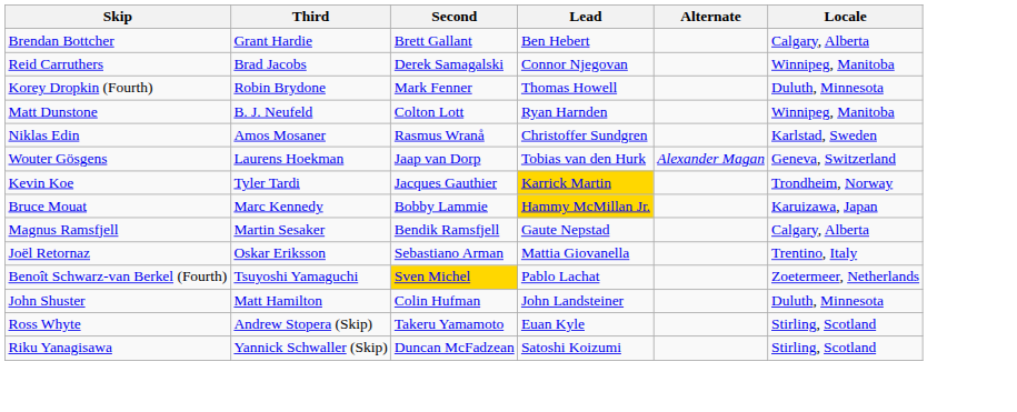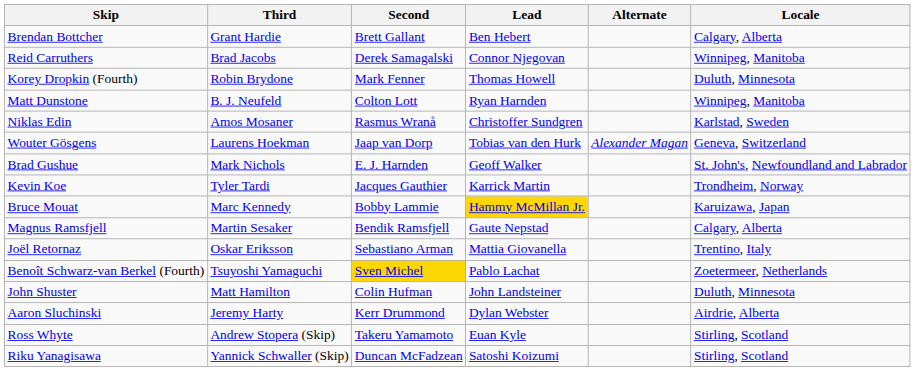 <table class=wikitable>
 <tr>
 <th scope="col">Skip</th>
 <th scope="col">Third</th>
 <th scope="col">Second</th>
 <th scope="col">Lead</th>
 <th scope="col">Alternate</th>
 <th scope="col">Locale</th>
 </tr>
 <tr>
 <td><a href='#'>Brendan Bottcher</a></td>
 <td><a href='#'>Grant Hardie</a></td>
 <td><a href='#'>Brett Gallant</a></td>
 <td><a href='#'>Ben Hebert</a></td>
 <td></td>
 <td> <a href='#'>Calgary</a>, <a href='#'>Alberta</a></td>
 </tr>
 <tr>
 <td><a href='#'>Reid Carruthers</a></td>
 <td><a href='#'>Brad Jacobs</a></td>
 <td><a href='#'>Derek Samagalski</a></td>
 <td><a href='#'>Connor Njegovan</a></td>
 <td></td>
 <td> <a href='#'>Winnipeg</a>, <a href='#'>Manitoba</a></td>
 </tr>
 <tr>
 <td><a href='#'>Korey Dropkin</a> (Fourth)</td>
 <td><a href='#'>Robin Brydone</a></td>
 <td><a href='#'>Mark Fenner</a></td>
 <td><a href='#'>Thomas Howell</a></td>
 <td></td>
 <td> <a href='#'>Duluth</a>, <a href='#'>Minnesota</a></td>
 </tr>
 <tr>
 <td><a href='#'>Matt Dunstone</a></td>
 <td><a href='#'>B. J. Neufeld</a></td>
 <td><a href='#'>Colton Lott</a></td>
 <td><a href='#'>Ryan Harnden</a></td>
 <td></td>
 <td> <a href='#'>Winnipeg</a>, <a href='#'>Manitoba</a></td>
 </tr>
 <tr>
 <td><a href='#'>Niklas Edin</a></td>
 <td><a href='#'>Amos Mosaner</a></td>
 <td><a href='#'>Rasmus Wranå</a></td>
 <td><a href='#'>Christoffer Sundgren</a></td>
 <td></td>
 <td> <a href='#'>Karlstad</a>, <a href='#'>Sweden</a></td>
 </tr>
 <tr>
 <td><a href='#'>Wouter Gösgens</a></td>
 <td><a href='#'>Laurens Hoekman</a></td>
 <td><a href='#'>Jaap van Dorp</a></td>
 <td><a href='#'>Tobias van den Hurk</a></td>
 <td><em><a href='#'>Alexander Magan</a></em></td>
 <td> <a href='#'>Geneva</a>, <a href='#'>Switzerland</a></td>
 </tr>
 <tr>
+<td><a href='#'>Brad Gushue</a></td>
+<td><a href='#'>Mark Nichols</a></td>
+<td><a href='#'>E. J. Harnden</a></td>
+<td><a href='#'>Geoff Walker</a></td>
+<td></td>
+<td> <a href='#'>St. John's</a>, <a href='#'>Newfoundland and Labrador</a></td>
+</tr>
+<tr>
 <td><a href='#'>Kevin Koe</a></td>
 <td><a href='#'>Tyler Tardi</a></td>
 <td><a href='#'>Jacques Gauthier</a></td>
-<td style="background: gold;"><a href='#'>Karrick Martin</a></td>
+<td><a href='#'>Karrick Martin</a></td>
 <td></td>
 <td> <a href='#'>Trondheim</a>, <a href='#'>Norway</a></td>
 </tr>
 <tr>
 <td><a href='#'>Bruce Mouat</a></td>
 <td><a href='#'>Marc Kennedy</a></td>
 <td><a href='#'>Bobby Lammie</a></td>
 <td style="background: gold;"><a href='#'>Hammy McMillan Jr.</a></td>
 <td></td>
 <td> <a href='#'>Karuizawa</a>, <a href='#'>Japan</a></td>
 </tr>
 <tr>
 <td><a href='#'>Magnus Ramsfjell</a></td>
 <td><a href='#'>Martin Sesaker</a></td>
 <td><a href='#'>Bendik Ramsfjell</a></td>
 <td><a href='#'>Gaute Nepstad</a></td>
 <td></td>
 <td> <a href='#'>Calgary</a>, <a href='#'>Alberta</a></td>
 </tr>
 <tr>
 <td><a href='#'>Joël Retornaz</a></td>
 <td><a href='#'>Oskar Eriksson</a></td>
 <td><a href='#'>Sebastiano Arman</a></td>
 <td><a href='#'>Mattia Giovanella</a></td>
 <td></td>
 <td> <a href='#'>Trentino</a>, <a href='#'>Italy</a></td>
 </tr>
 <tr>
 <td><a href='#'>Benoît Schwarz-van Berkel</a> (Fourth)</td>
 <td><a href='#'>Tsuyoshi Yamaguchi</a></td>
 <td style="background: gold;"><a href='#'>Sven Michel</a></td>
 <td><a href='#'>Pablo Lachat</a></td>
 <td></td>
 <td> <a href='#'>Zoetermeer</a>, <a href='#'>Netherlands</a></td>
 </tr>
 <tr>
 <td><a href='#'>John Shuster</a></td>
 <td><a href='#'>Matt Hamilton</a></td>
 <td><a href='#'>Colin Hufman</a></td>
 <td><a href='#'>John Landsteiner</a></td>
 <td></td>
 <td> <a href='#'>Duluth</a>, <a href='#'>Minnesota</a></td>
 </tr>
 <tr>
+<td><a href='#'>Aaron Sluchinski</a></td>
+<td><a href='#'>Jeremy Harty</a></td>
+<td><a href='#'>Kerr Drummond</a></td>
+<td><a href='#'>Dylan Webster</a></td>
+<td></td>
+<td> <a href='#'>Airdrie</a>, <a href='#'>Alberta</a></td>
+</tr>
+<tr>
 <td><a href='#'>Ross Whyte</a></td>
 <td><a href='#'>Andrew Stopera</a> (Skip)</td>
 <td><a href='#'>Takeru Yamamoto</a></td>
 <td><a href='#'>Euan Kyle</a></td>
 <td></td>
 <td> <a href='#'>Stirling</a>, <a href='#'>Scotland</a></td>
 </tr>
 <tr>
 <td><a href='#'>Riku Yanagisawa</a></td>
 <td><a href='#'>Yannick Schwaller</a> (Skip)</td>
 <td><a href='#'>Duncan McFadzean</a></td>
 <td><a href='#'>Satoshi Koizumi</a></td>
 <td></td>
 <td> <a href='#'>Stirling</a>, <a href='#'>Scotland</a></td>
 </tr>
 </table>
